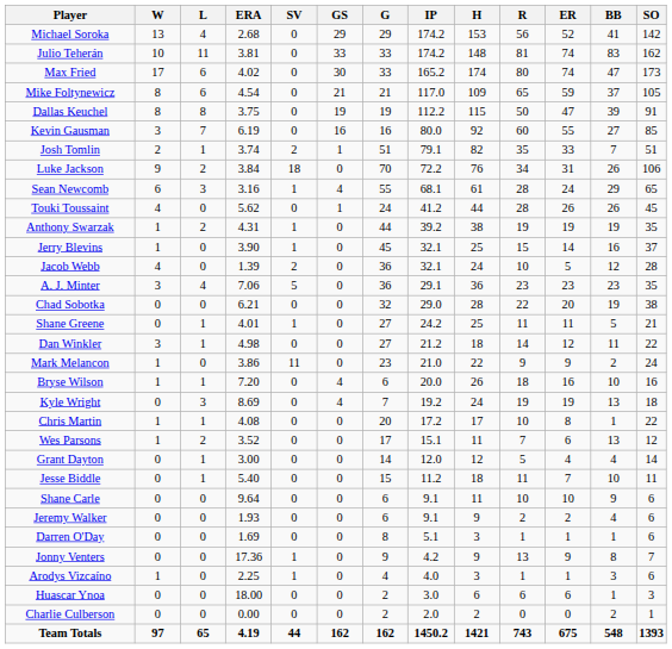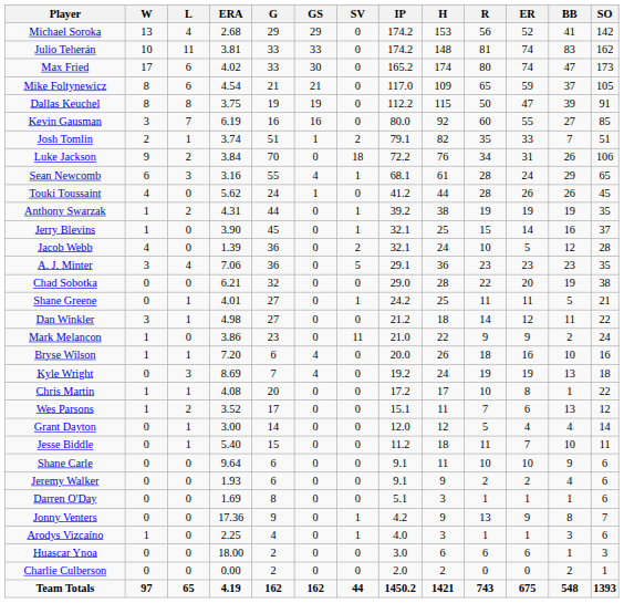 <table class=wikitable style="text-align:center">
 <tr>
 <th bgcolor=#DDDDFF; width="20%">Player</th>
 <th bgcolor=#DDDDFF; width="7%">W</th>
 <th bgcolor=#DDDDFF; width="7%">L</th>
 <th bgcolor=#DDDDFF; width="7%">ERA</th>
+<th bgcolor=#DDDDFF; width="7%">G</th>
+<th bgcolor=#DDDDFF; width="7%">GS</th>
 <th bgcolor=#DDDDFF; width="7%">SV</th>
-<th bgcolor=#DDDDFF; width="7%">GS</th>
-<th bgcolor=#DDDDFF; width="7%">G</th>
 <th bgcolor=#DDDDFF; width="7%">IP</th>
 <th bgcolor=#DDDDFF; width="7%">H</th>
 <th bgcolor=#DDDDFF; width="7%">R</th>
 <th bgcolor=#DDDDFF; width="7%">ER</th>
 <th bgcolor=#DDDDFF; width="7%">BB</th>
 <th bgcolor=#DDDDFF; width="7%">SO</th>
 </tr>
 <tr>
 <td><a href='#'>Michael Soroka</a></td>
 <td>13</td>
 <td>4</td>
 <td>2.68</td>
-<td>0</td>
 <td>29</td>
 <td>29</td>
+<td>0</td>
 <td>174.2</td>
 <td>153</td>
 <td>56</td>
 <td>52</td>
 <td>41</td>
 <td>142</td>
 </tr>
 <tr>
 <td><a href='#'>Julio Teherán</a></td>
 <td>10</td>
 <td>11</td>
 <td>3.81</td>
-<td>0</td>
 <td>33</td>
 <td>33</td>
+<td>0</td>
 <td>174.2</td>
 <td>148</td>
 <td>81</td>
 <td>74</td>
 <td>83</td>
 <td>162</td>
 </tr>
 <tr>
 <td><a href='#'>Max Fried</a></td>
 <td>17</td>
 <td>6</td>
 <td>4.02</td>
+<td>33</td>
+<td>30</td>
 <td>0</td>
-<td>30</td>
-<td>33</td>
 <td>165.2</td>
 <td>174</td>
 <td>80</td>
 <td>74</td>
 <td>47</td>
 <td>173</td>
 </tr>
 <tr>
 <td><a href='#'>Mike Foltynewicz</a></td>
 <td>8</td>
 <td>6</td>
 <td>4.54</td>
-<td>0</td>
 <td>21</td>
 <td>21</td>
+<td>0</td>
 <td>117.0</td>
 <td>109</td>
 <td>65</td>
 <td>59</td>
 <td>37</td>
 <td>105</td>
 </tr>
 <tr>
 <td><a href='#'>Dallas Keuchel</a></td>
 <td>8</td>
 <td>8</td>
 <td>3.75</td>
-<td>0</td>
 <td>19</td>
 <td>19</td>
+<td>0</td>
 <td>112.2</td>
 <td>115</td>
 <td>50</td>
 <td>47</td>
 <td>39</td>
 <td>91</td>
 </tr>
 <tr>
 <td><a href='#'>Kevin Gausman</a></td>
 <td>3</td>
 <td>7</td>
 <td>6.19</td>
-<td>0</td>
 <td>16</td>
 <td>16</td>
+<td>0</td>
 <td>80.0</td>
 <td>92</td>
 <td>60</td>
 <td>55</td>
 <td>27</td>
 <td>85</td>
 </tr>
 <tr>
 <td><a href='#'>Josh Tomlin</a></td>
 <td>2</td>
 <td>1</td>
 <td>3.74</td>
+<td>51</td>
+<td>1</td>
 <td>2</td>
-<td>1</td>
-<td>51</td>
 <td>79.1</td>
 <td>82</td>
 <td>35</td>
 <td>33</td>
 <td>7</td>
 <td>51</td>
 </tr>
 <tr>
 <td><a href='#'>Luke Jackson</a></td>
 <td>9</td>
 <td>2</td>
 <td>3.84</td>
+<td>70</td>
+<td>0</td>
 <td>18</td>
-<td>0</td>
-<td>70</td>
 <td>72.2</td>
 <td>76</td>
 <td>34</td>
 <td>31</td>
 <td>26</td>
 <td>106</td>
 </tr>
 <tr>
 <td><a href='#'>Sean Newcomb</a></td>
 <td>6</td>
 <td>3</td>
 <td>3.16</td>
+<td>55</td>
+<td>4</td>
 <td>1</td>
-<td>4</td>
-<td>55</td>
 <td>68.1</td>
 <td>61</td>
 <td>28</td>
 <td>24</td>
 <td>29</td>
 <td>65</td>
 </tr>
 <tr>
 <td><a href='#'>Touki Toussaint</a></td>
 <td>4</td>
 <td>0</td>
 <td>5.62</td>
+<td>24</td>
+<td>1</td>
 <td>0</td>
-<td>1</td>
-<td>24</td>
 <td>41.2</td>
 <td>44</td>
 <td>28</td>
 <td>26</td>
 <td>26</td>
 <td>45</td>
 </tr>
 <tr>
 <td><a href='#'>Anthony Swarzak</a></td>
 <td>1</td>
 <td>2</td>
 <td>4.31</td>
+<td>44</td>
+<td>0</td>
 <td>1</td>
-<td>0</td>
-<td>44</td>
 <td>39.2</td>
 <td>38</td>
 <td>19</td>
 <td>19</td>
 <td>19</td>
 <td>35</td>
 </tr>
 <tr>
 <td><a href='#'>Jerry Blevins</a></td>
 <td>1</td>
 <td>0</td>
 <td>3.90</td>
+<td>45</td>
+<td>0</td>
 <td>1</td>
-<td>0</td>
-<td>45</td>
 <td>32.1</td>
 <td>25</td>
 <td>15</td>
 <td>14</td>
 <td>16</td>
 <td>37</td>
 </tr>
 <tr>
 <td><a href='#'>Jacob Webb</a></td>
 <td>4</td>
 <td>0</td>
 <td>1.39</td>
+<td>36</td>
+<td>0</td>
 <td>2</td>
-<td>0</td>
-<td>36</td>
 <td>32.1</td>
 <td>24</td>
 <td>10</td>
 <td>5</td>
 <td>12</td>
 <td>28</td>
 </tr>
 <tr>
 <td><a href='#'>A. J. Minter</a></td>
 <td>3</td>
 <td>4</td>
 <td>7.06</td>
+<td>36</td>
+<td>0</td>
 <td>5</td>
-<td>0</td>
-<td>36</td>
 <td>29.1</td>
 <td>36</td>
 <td>23</td>
 <td>23</td>
 <td>23</td>
 <td>35</td>
 </tr>
 <tr>
 <td><a href='#'>Chad Sobotka</a></td>
 <td>0</td>
 <td>0</td>
 <td>6.21</td>
+<td>32</td>
 <td>0</td>
 <td>0</td>
-<td>32</td>
 <td>29.0</td>
 <td>28</td>
 <td>22</td>
 <td>20</td>
 <td>19</td>
 <td>38</td>
 </tr>
 <tr>
 <td><a href='#'>Shane Greene</a></td>
 <td>0</td>
 <td>1</td>
 <td>4.01</td>
+<td>27</td>
+<td>0</td>
 <td>1</td>
-<td>0</td>
-<td>27</td>
 <td>24.2</td>
 <td>25</td>
 <td>11</td>
 <td>11</td>
 <td>5</td>
 <td>21</td>
 </tr>
 <tr>
 <td><a href='#'>Dan Winkler</a></td>
 <td>3</td>
 <td>1</td>
 <td>4.98</td>
+<td>27</td>
 <td>0</td>
 <td>0</td>
-<td>27</td>
 <td>21.2</td>
 <td>18</td>
 <td>14</td>
 <td>12</td>
 <td>11</td>
 <td>22</td>
 </tr>
 <tr>
 <td><a href='#'>Mark Melancon</a></td>
 <td>1</td>
 <td>0</td>
 <td>3.86</td>
+<td>23</td>
+<td>0</td>
 <td>11</td>
-<td>0</td>
-<td>23</td>
 <td>21.0</td>
 <td>22</td>
 <td>9</td>
 <td>9</td>
 <td>2</td>
 <td>24</td>
 </tr>
 <tr>
 <td><a href='#'>Bryse Wilson</a></td>
 <td>1</td>
 <td>1</td>
 <td>7.20</td>
+<td>6</td>
+<td>4</td>
 <td>0</td>
-<td>4</td>
-<td>6</td>
 <td>20.0</td>
 <td>26</td>
 <td>18</td>
 <td>16</td>
 <td>10</td>
 <td>16</td>
 </tr>
 <tr>
 <td><a href='#'>Kyle Wright</a></td>
 <td>0</td>
 <td>3</td>
 <td>8.69</td>
+<td>7</td>
+<td>4</td>
 <td>0</td>
-<td>4</td>
-<td>7</td>
 <td>19.2</td>
 <td>24</td>
 <td>19</td>
 <td>19</td>
 <td>13</td>
 <td>18</td>
 </tr>
 <tr>
 <td><a href='#'>Chris Martin</a></td>
 <td>1</td>
 <td>1</td>
 <td>4.08</td>
+<td>20</td>
 <td>0</td>
 <td>0</td>
-<td>20</td>
 <td>17.2</td>
 <td>17</td>
 <td>10</td>
 <td>8</td>
 <td>1</td>
 <td>22</td>
 </tr>
 <tr>
 <td><a href='#'>Wes Parsons</a></td>
 <td>1</td>
 <td>2</td>
 <td>3.52</td>
+<td>17</td>
 <td>0</td>
 <td>0</td>
-<td>17</td>
 <td>15.1</td>
 <td>11</td>
 <td>7</td>
 <td>6</td>
 <td>13</td>
 <td>12</td>
 </tr>
 <tr>
 <td><a href='#'>Grant Dayton</a></td>
 <td>0</td>
 <td>1</td>
 <td>3.00</td>
+<td>14</td>
 <td>0</td>
 <td>0</td>
-<td>14</td>
 <td>12.0</td>
 <td>12</td>
 <td>5</td>
 <td>4</td>
 <td>4</td>
 <td>14</td>
 </tr>
 <tr>
 <td><a href='#'>Jesse Biddle</a></td>
 <td>0</td>
 <td>1</td>
 <td>5.40</td>
+<td>15</td>
 <td>0</td>
 <td>0</td>
-<td>15</td>
 <td>11.2</td>
 <td>18</td>
 <td>11</td>
 <td>7</td>
 <td>10</td>
 <td>11</td>
 </tr>
 <tr>
 <td><a href='#'>Shane Carle</a></td>
 <td>0</td>
 <td>0</td>
 <td>9.64</td>
+<td>6</td>
 <td>0</td>
 <td>0</td>
-<td>6</td>
 <td>9.1</td>
 <td>11</td>
 <td>10</td>
 <td>10</td>
 <td>9</td>
 <td>6</td>
 </tr>
 <tr>
 <td><a href='#'>Jeremy Walker</a></td>
 <td>0</td>
 <td>0</td>
 <td>1.93</td>
+<td>6</td>
 <td>0</td>
 <td>0</td>
-<td>6</td>
 <td>9.1</td>
 <td>9</td>
 <td>2</td>
 <td>2</td>
 <td>4</td>
 <td>6</td>
 </tr>
 <tr>
 <td><a href='#'>Darren O'Day</a></td>
 <td>0</td>
 <td>0</td>
 <td>1.69</td>
+<td>8</td>
 <td>0</td>
 <td>0</td>
-<td>8</td>
 <td>5.1</td>
 <td>3</td>
 <td>1</td>
 <td>1</td>
 <td>1</td>
 <td>6</td>
 </tr>
 <tr>
 <td><a href='#'>Jonny Venters</a></td>
 <td>0</td>
 <td>0</td>
 <td>17.36</td>
+<td>9</td>
+<td>0</td>
 <td>1</td>
-<td>0</td>
-<td>9</td>
 <td>4.2</td>
 <td>9</td>
 <td>13</td>
 <td>9</td>
 <td>8</td>
 <td>7</td>
 </tr>
 <tr>
 <td><a href='#'>Arodys Vizcaíno</a></td>
 <td>1</td>
 <td>0</td>
 <td>2.25</td>
+<td>4</td>
+<td>0</td>
 <td>1</td>
-<td>0</td>
-<td>4</td>
 <td>4.0</td>
 <td>3</td>
 <td>1</td>
 <td>1</td>
 <td>3</td>
 <td>6</td>
 </tr>
 <tr>
 <td><a href='#'>Huascar Ynoa</a></td>
 <td>0</td>
 <td>0</td>
 <td>18.00</td>
+<td>2</td>
 <td>0</td>
 <td>0</td>
-<td>2</td>
 <td>3.0</td>
 <td>6</td>
 <td>6</td>
 <td>6</td>
 <td>1</td>
 <td>3</td>
 </tr>
 <tr>
 <td><a href='#'>Charlie Culberson</a></td>
 <td>0</td>
 <td>0</td>
 <td>0.00</td>
+<td>2</td>
 <td>0</td>
 <td>0</td>
-<td>2</td>
 <td>2.0</td>
 <td>2</td>
 <td>0</td>
 <td>0</td>
 <td>2</td>
 <td>1</td>
 </tr>
 <tr>
 <td><strong>Team Totals</strong></td>
 <td><strong>97</strong></td>
 <td><strong>65</strong></td>
 <td><strong>4.19</strong></td>
-<td><strong>44</strong></td>
 <td><strong>162</strong></td>
 <td><strong>162</strong></td>
+<td><strong>44</strong></td>
 <td><strong>1450.2</strong></td>
 <td><strong>1421</strong></td>
 <td><strong>743</strong></td>
 <td><strong>675</strong></td>
 <td><strong>548</strong></td>
 <td><strong>1393</strong></td>
 </tr>
 </table>
